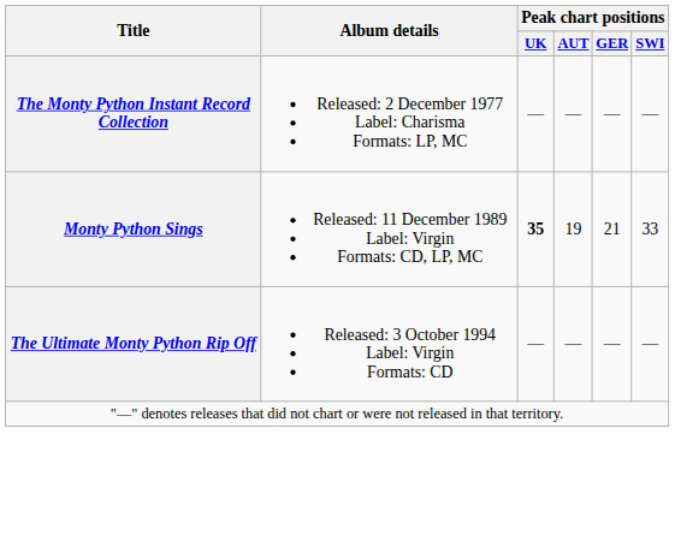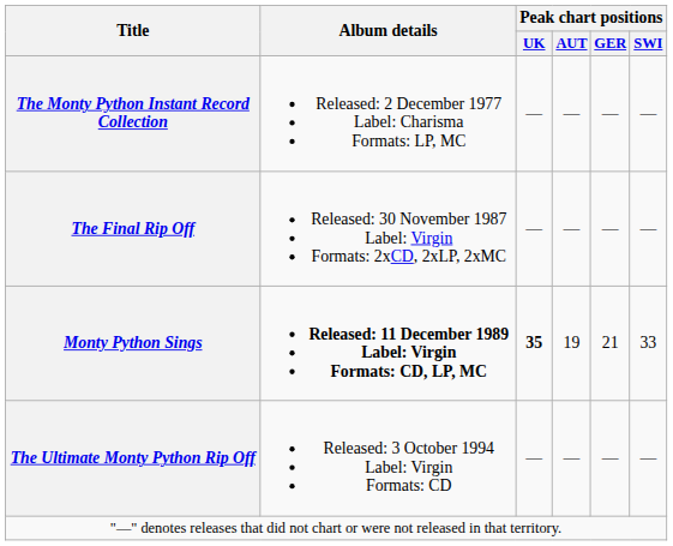 <table class="wikitable plainrowheaders" style="text-align:center;">
 <tr>
 <th rowspan="2" scope="col" style="width:15em;">Title</th>
 <th rowspan="2" scope="col" style="width:15em;">Album details</th>
 <th colspan="4">Peak chart positions</th>
 </tr>
 <tr>
 <th scope="col" style="width:2em;font-size:90%;"><a href='#'>UK</a><br></th>
 <th scope="col" style="width:2em;font-size:90%;"><a href='#'>AUT</a><br></th>
 <th scope="col" style="width:2em;font-size:90%;"><a href='#'>GER</a><br></th>
 <th scope="col" style="width:2em;font-size:90%;"><a href='#'>SWI</a><br></th>
 </tr>
 <tr>
 <th scope="row"><em><a href='#'>The Monty Python Instant Record Collection</a></em></th>
 <td><br><ul><li>Released: 2 December 1977</li><li>Label: Charisma</li><li>Formats: LP, MC</li></ul></td>
 <td>—</td>
 <td>—</td>
 <td>—</td>
 <td>—</td>
 </tr>
 <tr>
+<th scope="row"><em><a href='#'>The Final Rip Off</a></em></th>
+<td><br><ul><li>Released: 30 November 1987</li><li>Label: <a href='#'>Virgin</a></li><li>Formats: 2x<a href='#'>CD</a>, 2xLP, 2xMC</li></ul></td>
+<td>—</td>
+<td>—</td>
+<td>—</td>
+<td>—</td>
+</tr>
+<tr>
 <th scope="row"><em><a href='#'>Monty Python Sings</a></em></th>
-<td><br><ul><li>Released: 11 December 1989</li><li>Label: Virgin</li><li>Formats: CD, LP, MC</li></ul></td>
+<td><strong><br><ul><li>Released: 11 December 1989</li><li>Label: Virgin</li><li>Formats: CD, LP, MC</li></ul></strong></td>
 <td><strong>35</strong></td>
 <td>19</td>
 <td>21</td>
 <td>33</td>
 </tr>
 <tr>
 <th scope="row"><em><a href='#'>The Ultimate Monty Python Rip Off</a></em></th>
 <td><br><ul><li>Released: 3 October 1994</li><li>Label: Virgin</li><li>Formats: CD</li></ul></td>
 <td>—</td>
 <td>—</td>
 <td>—</td>
 <td>—</td>
 </tr>
 <tr>
 <td colspan="6" style="font-size:90%">"—" denotes releases that did not chart or were not released in that territory.</td>
 </tr>
 </table>
